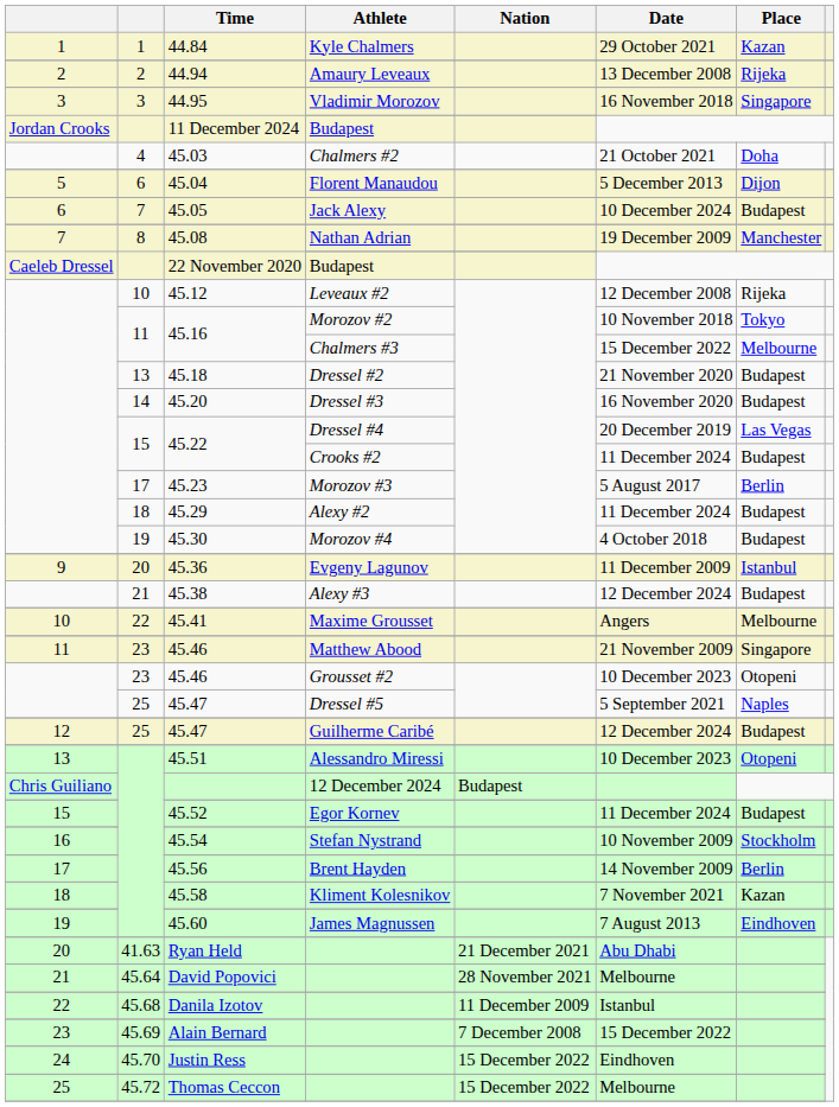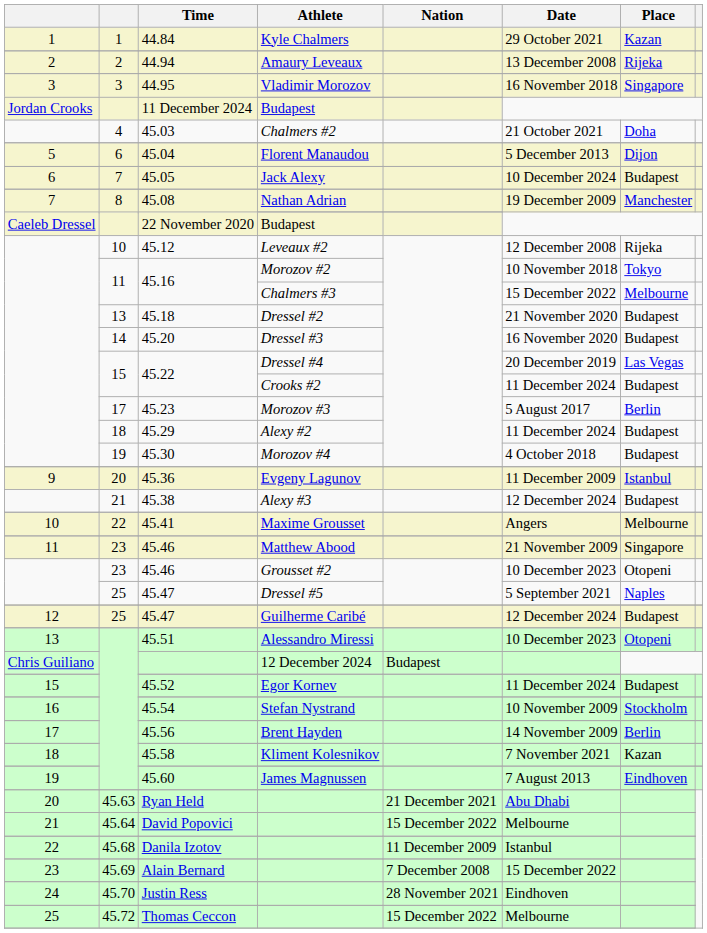 <table class="wikitable sortable">
 <tr>
 <th></th>
 <th></th>
 <th>Time</th>
 <th>Athlete</th>
 <th>Nation</th>
 <th>Date</th>
 <th>Place</th>
 <th class="unsortable"></th>
 </tr>
 <tr bgcolor=f6F5CE>
 <td align=center>1</td>
 <td align=center>1</td>
 <td>44.84</td>
 <td><a href='#'>Kyle Chalmers</a></td>
 <td></td>
 <td>29 October 2021</td>
 <td><a href='#'>Kazan</a></td>
 <td></td>
 </tr>
 <tr>
 </tr>
 <tr bgcolor=f6F5CE>
 <td align=center>2</td>
 <td align=center>2</td>
 <td>44.94</td>
 <td><a href='#'>Amaury Leveaux</a></td>
 <td></td>
 <td>13 December 2008</td>
 <td><a href='#'>Rijeka</a></td>
 <td></td>
 </tr>
 <tr>
 </tr>
 <tr bgcolor=f6F5CE>
 <td rowspan="2" align=center>3</td>
 <td rowspan="2" align=center>3</td>
 <td rowspan="2">44.95</td>
 <td><a href='#'>Vladimir Morozov</a></td>
 <td></td>
 <td>16 November 2018</td>
 <td><a href='#'>Singapore</a></td>
 <td></td>
 </tr>
 <tr>
 </tr>
 <tr bgcolor=f6F5CE>
 <td><a href='#'>Jordan Crooks</a></td>
 <td></td>
 <td>11 December 2024</td>
 <td><a href='#'>Budapest</a></td>
 <td></td>
 </tr>
 <tr>
 <td></td>
 <td align=center>4</td>
 <td>45.03</td>
 <td><em>Chalmers #2</em></td>
 <td></td>
 <td>21 October 2021</td>
 <td><a href='#'>Doha</a></td>
 <td></td>
 </tr>
 <tr>
 </tr>
 <tr bgcolor=f6F5CE>
 <td align=center>5</td>
 <td align=center>6</td>
 <td>45.04</td>
 <td><a href='#'>Florent Manaudou</a></td>
 <td></td>
 <td>5 December 2013</td>
 <td><a href='#'>Dijon</a></td>
 <td></td>
 </tr>
 <tr>
 </tr>
 <tr bgcolor=f6F5CE>
 <td align=center>6</td>
 <td align=center>7</td>
 <td>45.05</td>
 <td><a href='#'>Jack Alexy</a></td>
 <td></td>
 <td>10 December 2024</td>
 <td>Budapest</td>
 <td></td>
 </tr>
 <tr>
 </tr>
 <tr bgcolor=f6F5CE>
 <td rowspan="2" align=center>7</td>
 <td rowspan="2" align=center>8</td>
 <td rowspan="2">45.08</td>
 <td><a href='#'>Nathan Adrian</a></td>
 <td></td>
 <td>19 December 2009</td>
 <td><a href='#'>Manchester</a></td>
 <td></td>
 </tr>
 <tr>
 </tr>
 <tr bgcolor=f6F5CE>
 <td><a href='#'>Caeleb Dressel</a></td>
 <td></td>
 <td>22 November 2020</td>
 <td>Budapest</td>
 <td></td>
 </tr>
 <tr>
 <td rowspan="10"></td>
 <td align=center>10</td>
 <td>45.12</td>
 <td><em>Leveaux #2</em></td>
 <td rowspan="10"></td>
 <td>12 December 2008</td>
 <td>Rijeka</td>
 <td></td>
 </tr>
 <tr>
 <td rowspan="2" align=center>11</td>
 <td rowspan="2">45.16</td>
 <td><em>Morozov #2</em></td>
 <td>10 November 2018</td>
 <td><a href='#'>Tokyo</a></td>
 <td></td>
 </tr>
 <tr>
 <td><em>Chalmers #3</em></td>
 <td>15 December 2022</td>
 <td><a href='#'>Melbourne</a></td>
 <td></td>
 </tr>
 <tr>
 <td align=center>13</td>
 <td>45.18</td>
 <td><em>Dressel #2</em></td>
 <td>21 November 2020</td>
 <td>Budapest</td>
 <td></td>
 </tr>
 <tr>
 <td align=center>14</td>
 <td>45.20</td>
 <td><em>Dressel #3</em></td>
 <td>16 November 2020</td>
 <td>Budapest</td>
 <td></td>
 </tr>
 <tr>
 <td rowspan="2" align=center>15</td>
 <td rowspan="2">45.22</td>
 <td><em>Dressel #4</em></td>
 <td>20 December 2019</td>
 <td><a href='#'>Las Vegas</a></td>
 <td></td>
 </tr>
 <tr>
 <td><em>Crooks #2</em></td>
 <td>11 December 2024</td>
 <td>Budapest</td>
 <td></td>
 </tr>
 <tr>
 <td align=center>17</td>
 <td>45.23</td>
 <td><em>Morozov #3</em></td>
 <td>5 August 2017</td>
 <td><a href='#'>Berlin</a></td>
 <td></td>
 </tr>
 <tr>
 <td align=center>18</td>
 <td>45.29</td>
 <td><em>Alexy #2</em></td>
 <td>11 December 2024</td>
 <td>Budapest</td>
 <td></td>
 </tr>
 <tr>
 <td align=center>19</td>
 <td>45.30</td>
 <td><em>Morozov #4</em></td>
 <td>4 October 2018</td>
 <td>Budapest</td>
 <td></td>
 </tr>
 <tr>
 </tr>
 <tr bgcolor=f6F5CE>
 <td align=center>9</td>
 <td align=center>20</td>
 <td>45.36</td>
 <td><a href='#'>Evgeny Lagunov</a></td>
 <td></td>
 <td>11 December 2009</td>
 <td><a href='#'>Istanbul</a></td>
 <td></td>
 </tr>
 <tr>
 <td></td>
 <td align=center>21</td>
 <td>45.38</td>
 <td><em>Alexy #3</em></td>
 <td></td>
 <td>12 December 2024</td>
 <td>Budapest</td>
 <td></td>
 </tr>
 <tr>
 </tr>
 <tr bgcolor=f6F5CE>
 <td align=center>10</td>
 <td align=center>22</td>
 <td>45.41</td>
 <td><a href='#'>Maxime Grousset</a></td>
 <td></td>
 <td>Angers</td>
 <td>Melbourne</td>
 <td></td>
 </tr>
 <tr>
 </tr>
 <tr bgcolor=f6F5CE>
 <td align=center>11</td>
 <td align=center>23</td>
 <td>45.46</td>
 <td><a href='#'>Matthew Abood</a></td>
 <td></td>
 <td>21 November 2009</td>
 <td>Singapore</td>
 <td></td>
 </tr>
 <tr>
 <td rowspan="2"></td>
 <td align=center>23</td>
 <td>45.46</td>
 <td><em>Grousset #2</em></td>
 <td rowspan="2"></td>
 <td>10 December 2023</td>
 <td>Otopeni</td>
 <td></td>
 </tr>
 <tr>
 <td align=center>25</td>
 <td>45.47</td>
 <td><em>Dressel #5</em></td>
 <td>5 September 2021</td>
 <td><a href='#'>Naples</a></td>
 <td></td>
 </tr>
 <tr>
 </tr>
 <tr bgcolor=f6F5CE>
 <td align=center>12</td>
 <td align=center>25</td>
 <td>45.47</td>
 <td><a href='#'>Guilherme Caribé</a></td>
 <td></td>
 <td>12 December 2024</td>
 <td>Budapest</td>
 <td></td>
 </tr>
 <tr>
 </tr>
 <tr bgcolor=CCFFCC>
 <td rowspan="2" align=center>13</td>
 <td rowspan="13"></td>
 <td rowspan="2">45.51</td>
 <td><a href='#'>Alessandro Miressi</a></td>
 <td></td>
 <td>10 December 2023</td>
 <td><a href='#'>Otopeni</a></td>
 <td></td>
 </tr>
 <tr>
 </tr>
 <tr bgcolor=CCFFCC>
 <td><a href='#'>Chris Guiliano</a></td>
 <td></td>
 <td>12 December 2024</td>
 <td>Budapest</td>
 <td></td>
 </tr>
 <tr>
 </tr>
 <tr bgcolor=CCFFCC>
 <td align=center>15</td>
 <td>45.52</td>
 <td><a href='#'>Egor Kornev</a></td>
 <td></td>
 <td>11 December 2024</td>
 <td>Budapest</td>
 <td></td>
 </tr>
 <tr>
 </tr>
 <tr bgcolor=CCFFCC>
 <td align=center>16</td>
 <td>45.54</td>
 <td><a href='#'>Stefan Nystrand</a></td>
 <td></td>
 <td>10 November 2009</td>
 <td><a href='#'>Stockholm</a></td>
 <td></td>
 </tr>
 <tr>
 </tr>
 <tr bgcolor=CCFFCC>
 <td align=center>17</td>
 <td>45.56</td>
 <td><a href='#'>Brent Hayden</a></td>
 <td></td>
 <td>14 November 2009</td>
 <td><a href='#'>Berlin</a></td>
 <td></td>
 </tr>
 <tr>
 </tr>
 <tr bgcolor=CCFFCC>
 <td align=center>18</td>
 <td>45.58</td>
 <td><a href='#'>Kliment Kolesnikov</a></td>
 <td></td>
 <td>7 November 2021</td>
 <td>Kazan</td>
 <td></td>
 </tr>
 <tr>
 </tr>
 <tr bgcolor=CCFFCC>
 <td align=center>19</td>
 <td>45.60</td>
 <td><a href='#'>James Magnussen</a></td>
 <td></td>
 <td>7 August 2013</td>
 <td><a href='#'>Eindhoven</a></td>
 <td></td>
 </tr>
 <tr>
 </tr>
 <tr bgcolor=CCFFCC>
 <td align=center>20</td>
-<td>41.63</td>
+<td>45.63</td>
 <td><a href='#'>Ryan Held</a></td>
 <td></td>
 <td>21 December 2021</td>
 <td><a href='#'>Abu Dhabi</a></td>
 <td></td>
 </tr>
 <tr>
 </tr>
 <tr bgcolor=CCFFCC>
 <td align=center>21</td>
 <td>45.64</td>
 <td><a href='#'>David Popovici</a></td>
 <td></td>
-<td>28 November 2021</td>
+<td>15 December 2022</td>
 <td>Melbourne</td>
 <td></td>
 </tr>
 <tr>
 </tr>
 <tr bgcolor=CCFFCC>
 <td align=center>22</td>
 <td>45.68</td>
 <td><a href='#'>Danila Izotov</a></td>
 <td></td>
 <td>11 December 2009</td>
 <td>Istanbul</td>
 <td></td>
 </tr>
 <tr>
 </tr>
 <tr bgcolor=CCFFCC>
 <td align=center>23</td>
 <td>45.69</td>
 <td><a href='#'>Alain Bernard</a></td>
 <td></td>
 <td>7 December 2008</td>
 <td>15 December 2022</td>
 <td></td>
 </tr>
 <tr>
 </tr>
 <tr bgcolor=CCFFCC>
 <td align=center>24</td>
 <td>45.70</td>
 <td><a href='#'>Justin Ress</a></td>
 <td></td>
-<td>15 December 2022</td>
+<td>28 November 2021</td>
 <td>Eindhoven</td>
 <td></td>
 </tr>
 <tr>
 </tr>
 <tr bgcolor=CCFFCC>
 <td align=center>25</td>
 <td>45.72</td>
 <td><a href='#'>Thomas Ceccon</a></td>
 <td></td>
 <td>15 December 2022</td>
 <td>Melbourne</td>
 <td></td>
 </tr>
 <tr>
 </tr>
 </table>
